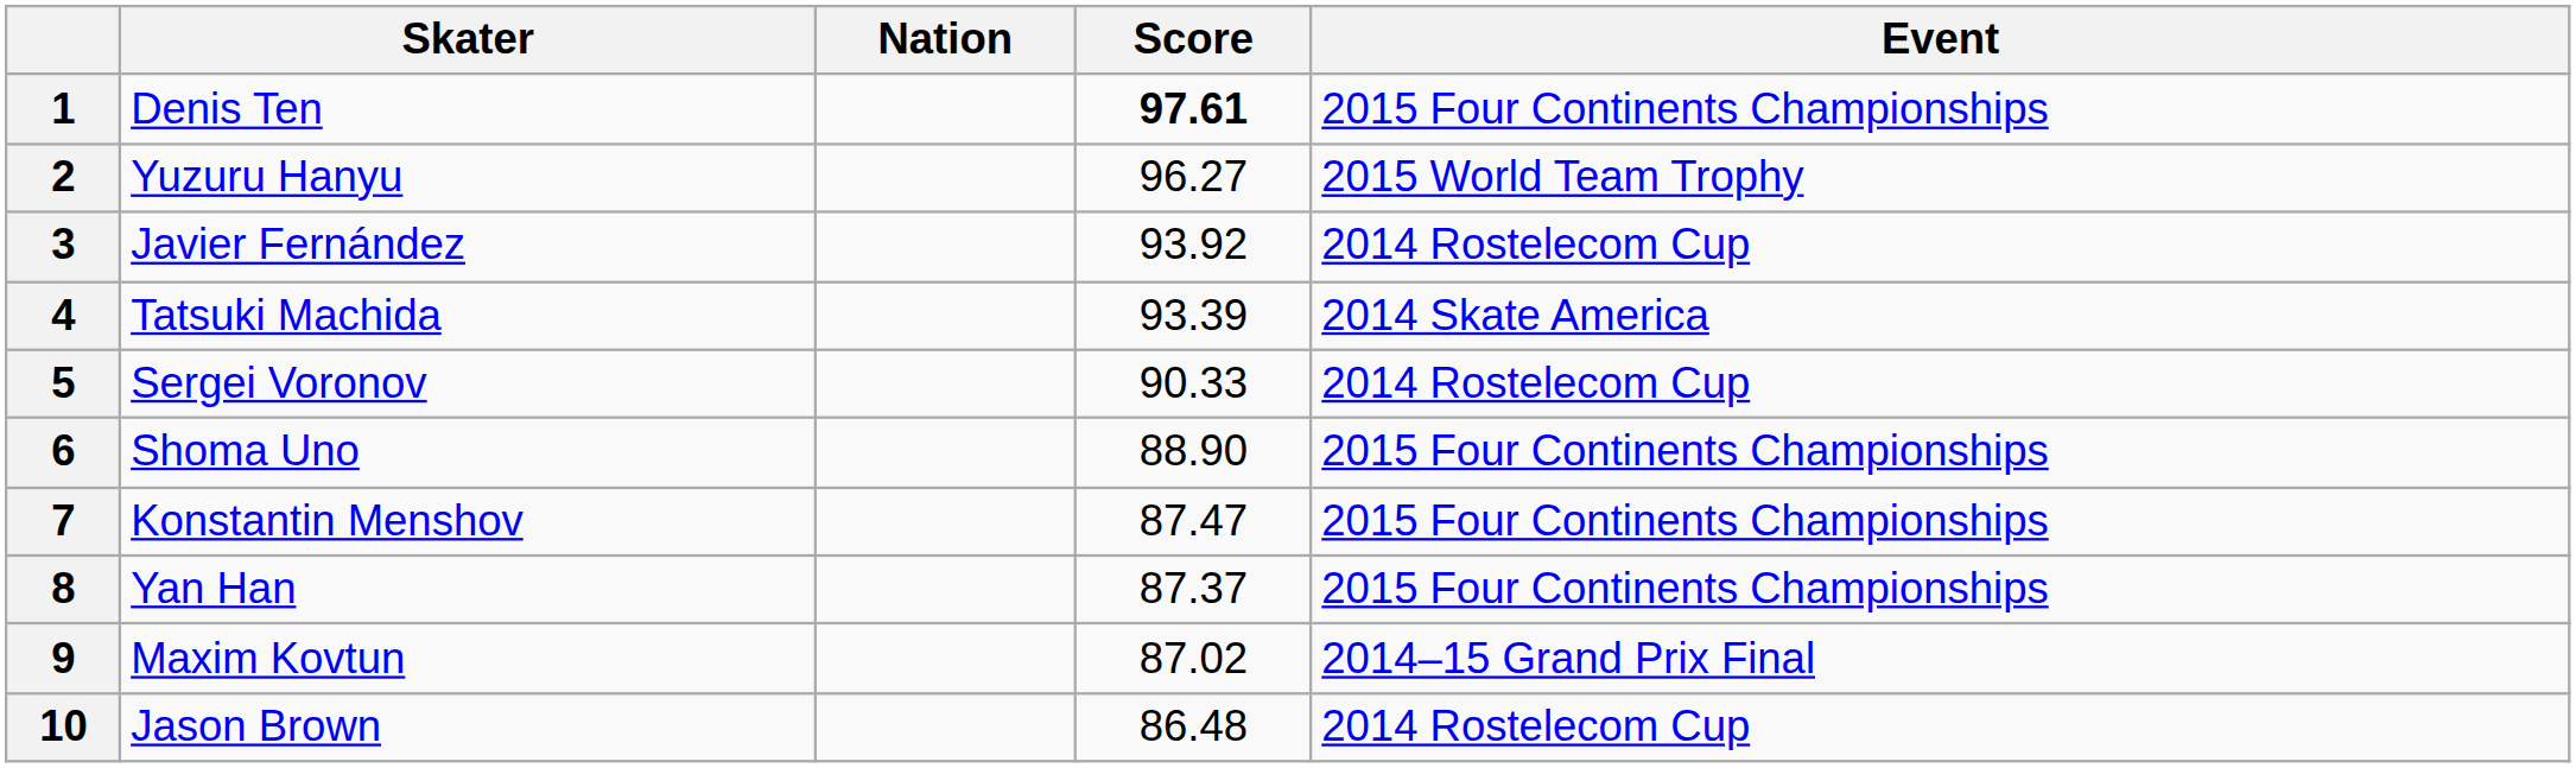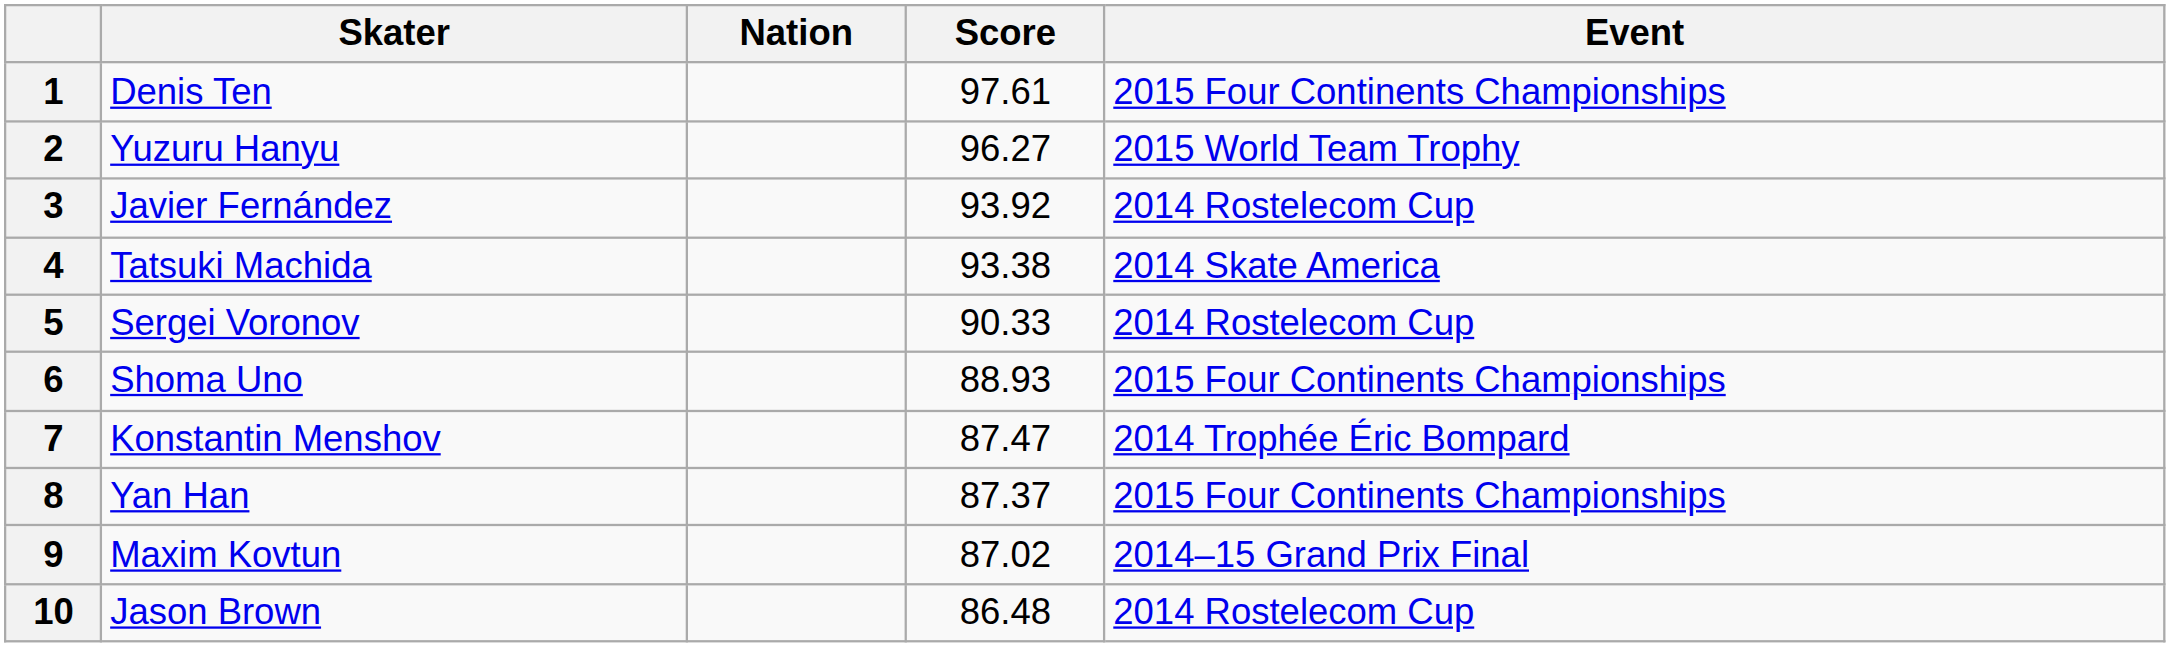 <table class="wikitable sortable" style="text-align:left; width:75%">
 <tr>
 <th scope="col"></th>
 <th scope="col">Skater</th>
 <th scope="col">Nation</th>
 <th scope="col">Score</th>
 <th scope="col">Event</th>
 </tr>
 <tr>
 <th scope="row">1</th>
 <td><a href='#'>Denis Ten</a></td>
 <td></td>
-<td style="text-align:center;"><strong>97.61</strong></td>
+<td style="text-align:center;">97.61</td>
 <td><a href='#'>2015 Four Continents Championships</a></td>
 </tr>
 <tr>
 <th scope="row">2</th>
 <td><a href='#'>Yuzuru Hanyu</a></td>
 <td></td>
 <td style="text-align:center;">96.27</td>
 <td><a href='#'>2015 World Team Trophy</a></td>
 </tr>
 <tr>
 <th scope="row">3</th>
 <td><a href='#'>Javier Fernández</a></td>
 <td></td>
 <td style="text-align:center;">93.92</td>
 <td><a href='#'>2014 Rostelecom Cup</a></td>
 </tr>
 <tr>
 <th scope="row">4</th>
 <td><a href='#'>Tatsuki Machida</a></td>
 <td></td>
-<td style="text-align:center;">93.39</td>
+<td style="text-align:center;">93.38</td>
 <td><a href='#'>2014 Skate America</a></td>
 </tr>
 <tr>
 <th scope="row">5</th>
 <td><a href='#'>Sergei Voronov</a></td>
 <td></td>
 <td style="text-align:center;">90.33</td>
 <td><a href='#'>2014 Rostelecom Cup</a></td>
 </tr>
 <tr>
 <th scope="row">6</th>
 <td><a href='#'>Shoma Uno</a></td>
 <td></td>
-<td style="text-align:center;">88.90</td>
+<td style="text-align:center;">88.93</td>
 <td><a href='#'>2015 Four Continents Championships</a></td>
 </tr>
 <tr>
 <th scope="row">7</th>
 <td><a href='#'>Konstantin Menshov</a></td>
 <td></td>
 <td style="text-align:center;">87.47</td>
-<td><a href='#'>2015 Four Continents Championships</a></td>
+<td><a href='#'>2014 Trophée Éric Bompard</a></td>
 </tr>
 <tr>
 <th scope="row">8</th>
 <td><a href='#'>Yan Han</a></td>
 <td></td>
 <td style="text-align:center;">87.37</td>
 <td><a href='#'>2015 Four Continents Championships</a></td>
 </tr>
 <tr>
 <th scope="row">9</th>
 <td><a href='#'>Maxim Kovtun</a></td>
 <td></td>
 <td style="text-align:center;">87.02</td>
 <td><a href='#'>2014–15 Grand Prix Final</a></td>
 </tr>
 <tr>
 <th scope="row">10</th>
 <td><a href='#'>Jason Brown</a></td>
 <td></td>
 <td style="text-align:center;">86.48</td>
 <td><a href='#'>2014 Rostelecom Cup</a></td>
 </tr>
 </table>
